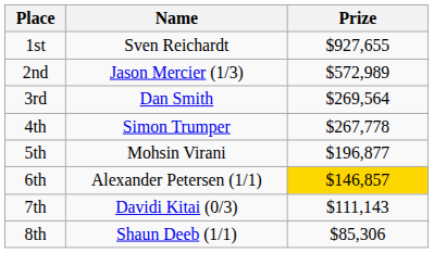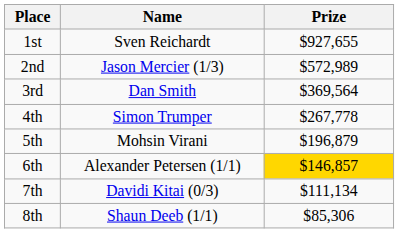 <table class="wikitable">
 <tr>
 <th width="50">Place</th>
 <th width="200">Name</th>
 <th width="125">Prize</th>
 </tr>
 <tr>
 <td align = "center">1st</td>
 <td align = "center">Sven Reichardt</td>
 <td align = "center">$927,655</td>
 </tr>
 <tr>
 <td align = "center">2nd</td>
 <td align = "center"><a href='#'>Jason Mercier</a> (1/3)</td>
 <td align = "center">$572,989</td>
 </tr>
 <tr>
 <td align = "center">3rd</td>
 <td align = "center"><a href='#'>Dan Smith</a></td>
-<td align = "center">$269,564</td>
+<td align = "center">$369,564</td>
 </tr>
 <tr>
 <td align = "center">4th</td>
 <td align = "center"><a href='#'>Simon Trumper</a></td>
 <td align = "center">$267,778</td>
 </tr>
 <tr>
 <td align = "center">5th</td>
 <td align = "center">Mohsin Virani</td>
-<td align = "center">$196,877</td>
+<td align = "center">$196,879</td>
 </tr>
 <tr>
 <td align = "center">6th</td>
 <td align = "center">Alexander Petersen (1/1)</td>
 <td align = "center" style="background: gold;">$146,857</td>
 </tr>
 <tr>
 <td align = "center">7th</td>
 <td align = "center"><a href='#'>Davidi Kitai</a> (0/3)</td>
-<td align = "center">$111,143</td>
+<td align = "center">$111,134</td>
 </tr>
 <tr>
 <td align = "center">8th</td>
 <td align = "center"><a href='#'>Shaun Deeb</a> (1/1)</td>
 <td align = "center">$85,306</td>
 </tr>
 </table>
